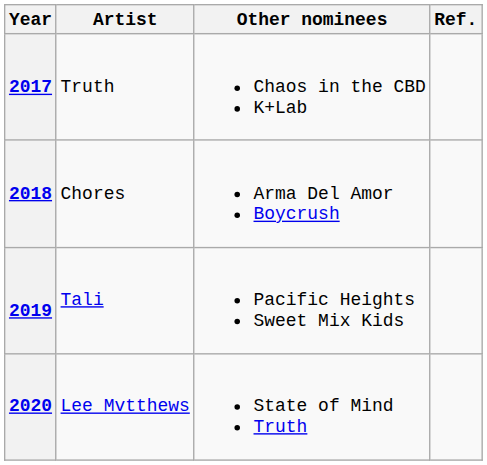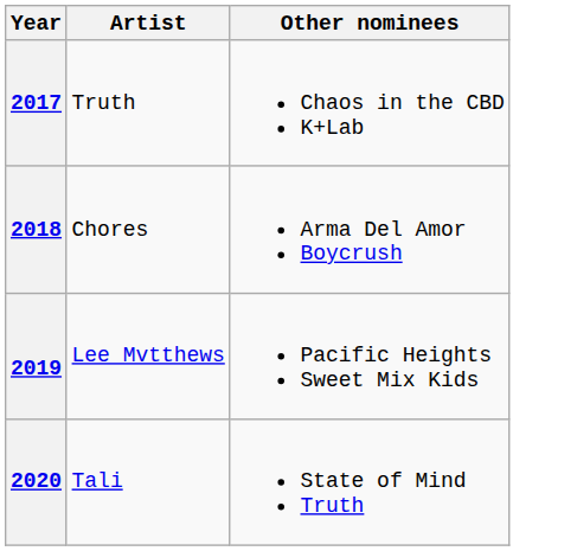 <table class="wikitable sortable">
 <tr>
 <th scope="col">Year</th>
 <th scope="col">Artist</th>
 <th scope="col" class=unsortable>Other nominees</th>
-<th scope="col" class=unsortable>Ref.</th>
 </tr>
 <tr>
 <th scope="row"><a href='#'>2017</a></th>
 <td>Truth</td>
 <td><br><ul><li>Chaos in the CBD</li><li>K+Lab</li></ul></td>
-<td align="center"></td>
 </tr>
 <tr>
 <th><a href='#'>2018</a></th>
 <td>Chores</td>
 <td><br><ul><li>Arma Del Amor</li><li><a href='#'>Boycrush</a></li></ul></td>
-<td></td>
 </tr>
 <tr>
 <th><br><a href='#'>2019</a></th>
-<td><a href='#'>Tali</a></td>
+<td><a href='#'>Lee Mvtthews</a></td>
 <td><br><ul><li>Pacific Heights</li><li>Sweet Mix Kids</li></ul></td>
-<td></td>
 </tr>
 <tr>
 <th><a href='#'>2020</a></th>
-<td><a href='#'>Lee Mvtthews</a></td>
+<td><a href='#'>Tali</a></td>
 <td><br><ul><li>State of Mind</li><li><a href='#'>Truth</a></li></ul></td>
-<td></td>
 </tr>
 </table>
